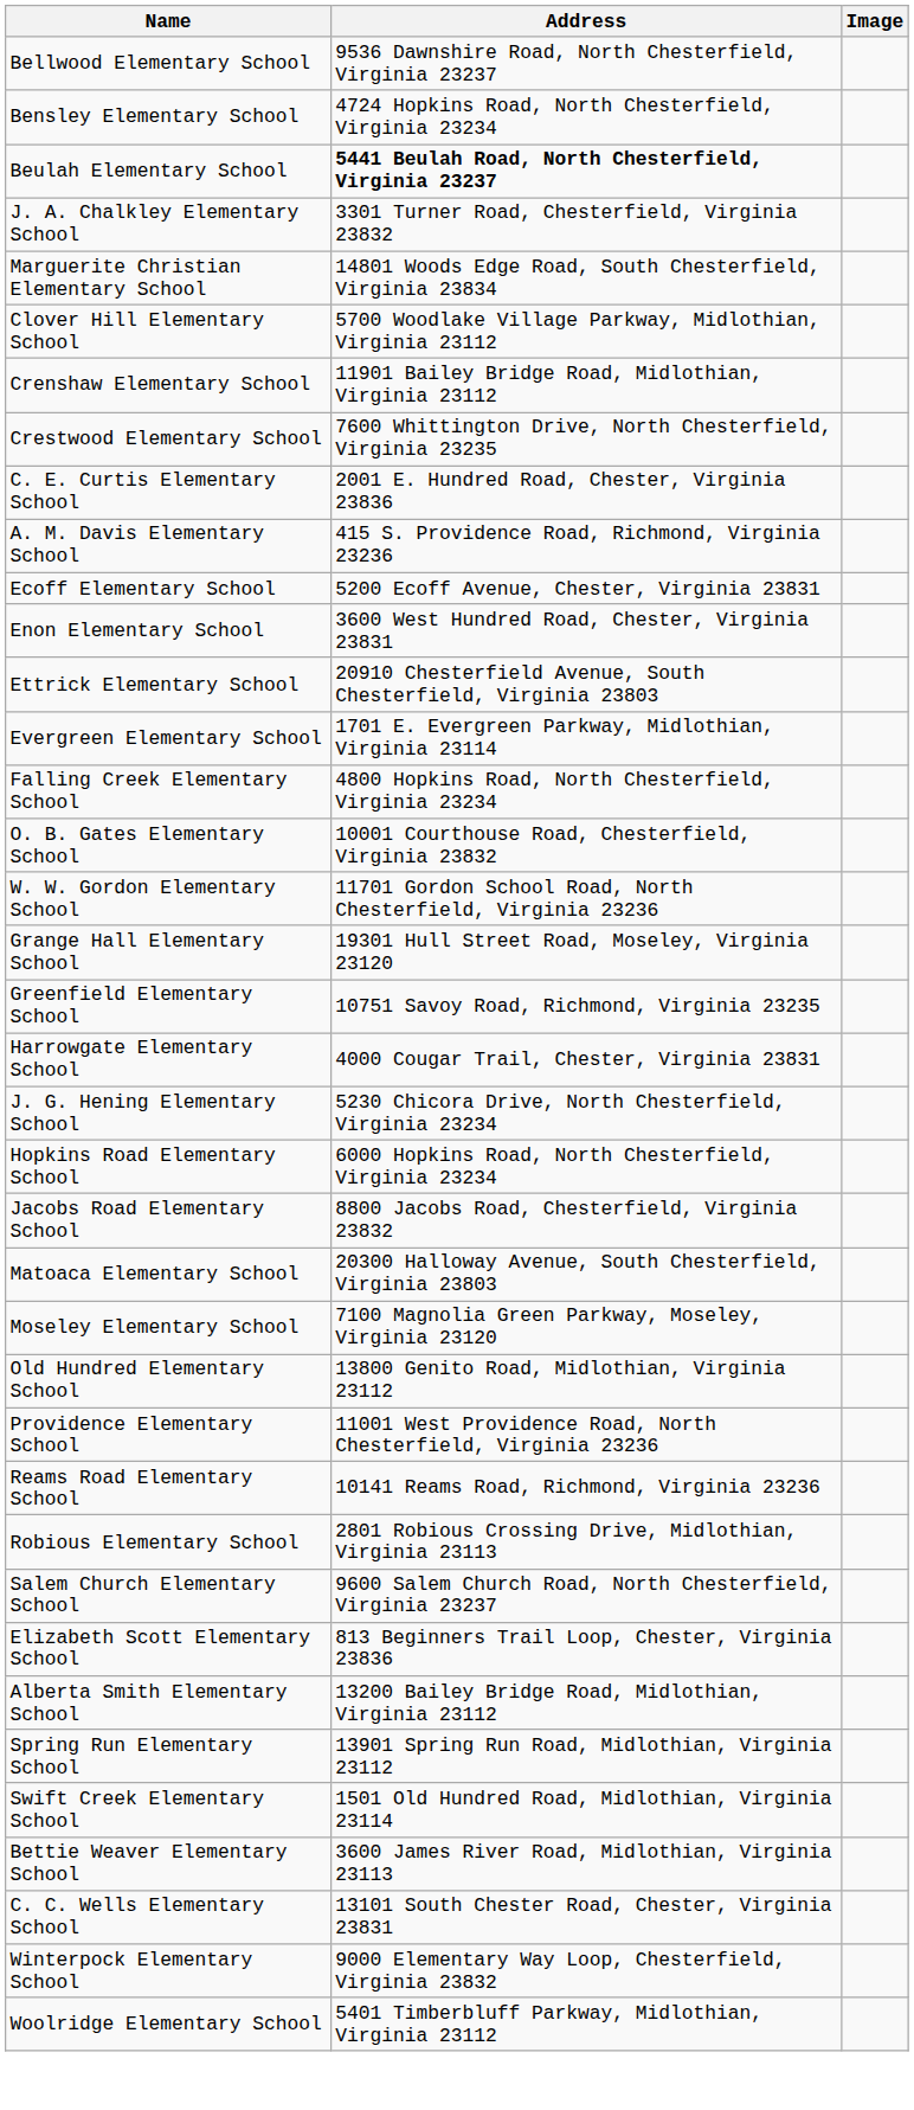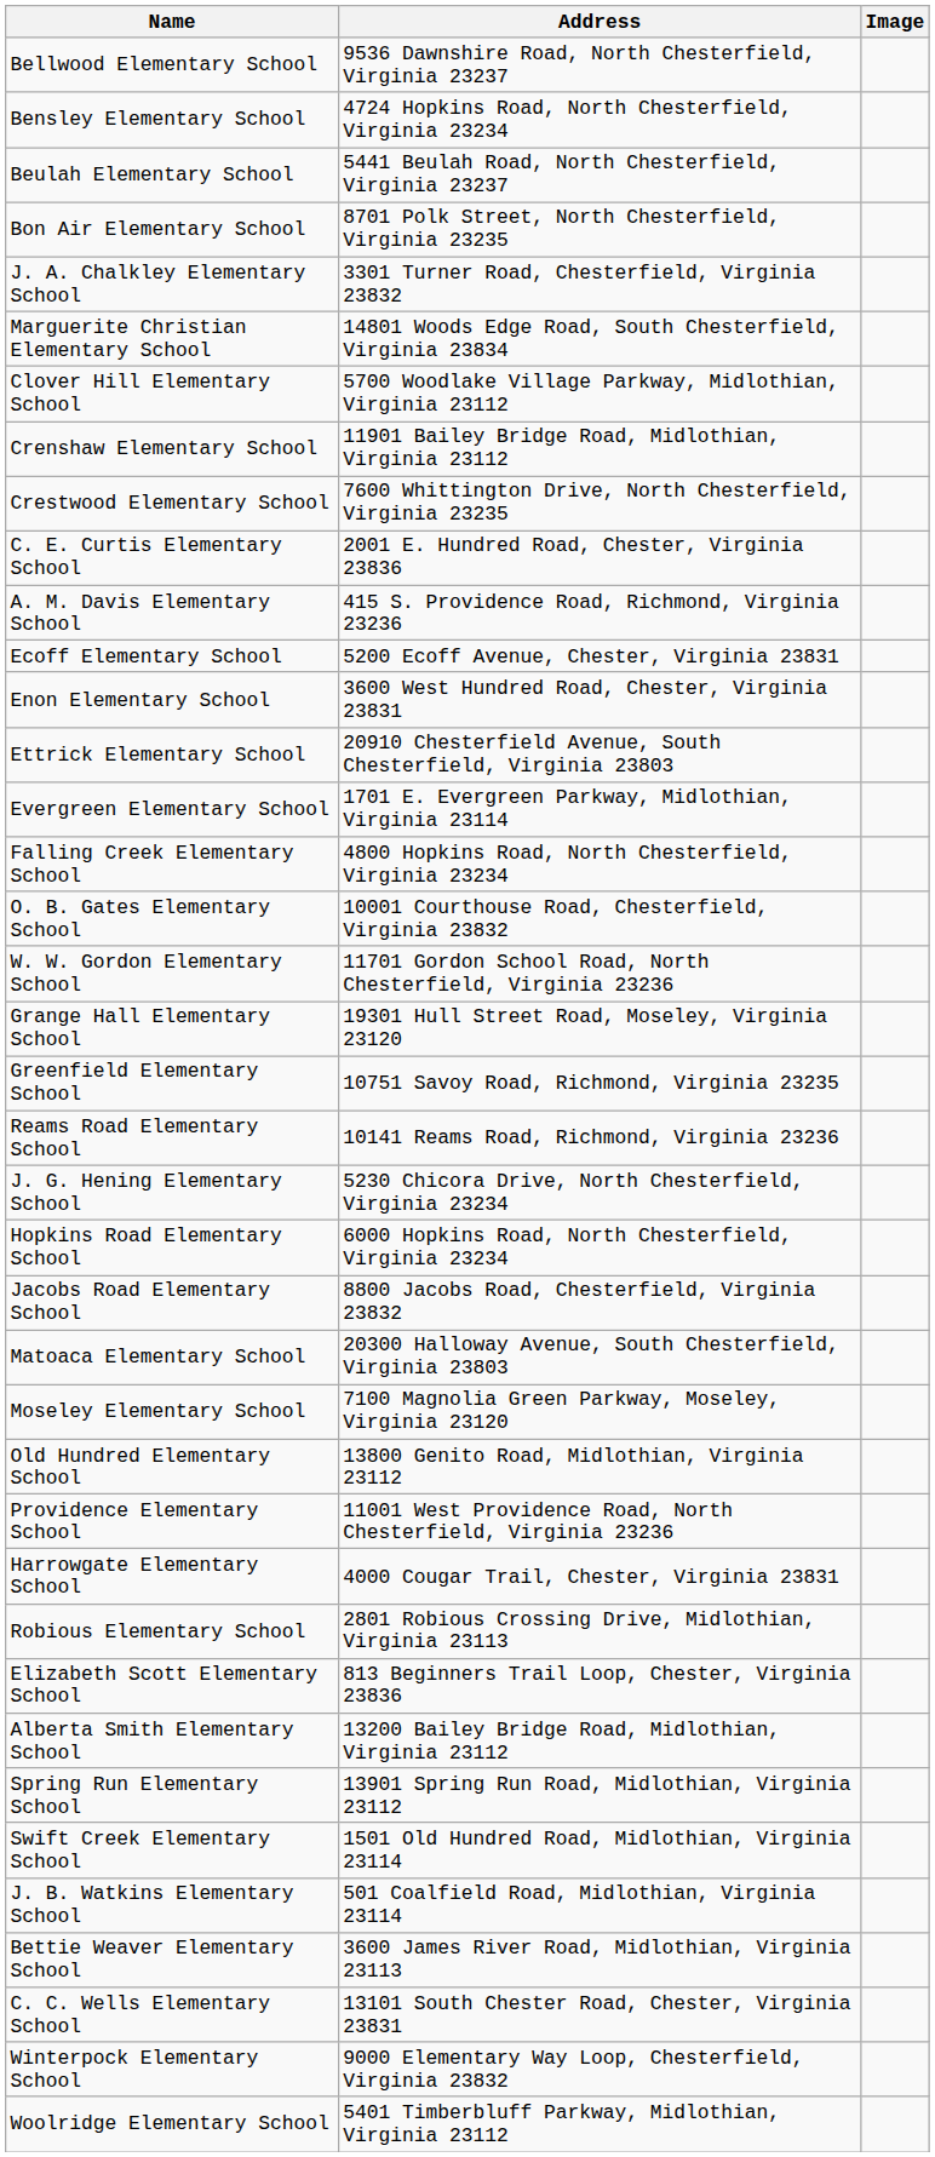 <table class="wikitable">
 <tr>
 <th>Name</th>
 <th>Address</th>
 <th>Image</th>
 </tr>
 <tr>
 <td>Bellwood Elementary School</td>
 <td>9536 Dawnshire Road, North Chesterfield, Virginia 23237</td>
 <td></td>
 </tr>
 <tr>
 <td>Bensley Elementary School</td>
 <td>4724 Hopkins Road, North Chesterfield, Virginia 23234</td>
 <td></td>
 </tr>
 <tr>
 <td>Beulah Elementary School</td>
-<td><strong>5441 Beulah Road, North Chesterfield, Virginia 23237</strong></td>
+<td>5441 Beulah Road, North Chesterfield, Virginia 23237</td>
+<td></td>
+</tr>
+<tr>
+<td>Bon Air Elementary School</td>
+<td>8701 Polk Street, North Chesterfield, Virginia 23235</td>
 <td></td>
 </tr>
 <tr>
 <td>J. A. Chalkley Elementary School</td>
 <td>3301 Turner Road, Chesterfield, Virginia 23832</td>
 <td></td>
 </tr>
 <tr>
 <td>Marguerite Christian Elementary School</td>
 <td>14801 Woods Edge Road, South Chesterfield, Virginia 23834</td>
 <td></td>
 </tr>
 <tr>
 <td>Clover Hill Elementary School</td>
 <td>5700 Woodlake Village Parkway, Midlothian, Virginia 23112</td>
 <td></td>
 </tr>
 <tr>
 <td>Crenshaw Elementary School</td>
 <td>11901 Bailey Bridge Road, Midlothian, Virginia 23112</td>
 <td></td>
 </tr>
 <tr>
 <td>Crestwood Elementary School</td>
 <td>7600 Whittington Drive, North Chesterfield, Virginia 23235</td>
 <td></td>
 </tr>
 <tr>
 <td>C. E. Curtis Elementary School</td>
 <td>2001 E. Hundred Road, Chester, Virginia 23836</td>
 <td></td>
 </tr>
 <tr>
 <td>A. M. Davis Elementary School</td>
 <td>415 S. Providence Road, Richmond, Virginia 23236</td>
 <td></td>
 </tr>
 <tr>
 <td>Ecoff Elementary School</td>
 <td>5200 Ecoff Avenue, Chester, Virginia 23831</td>
 <td></td>
 </tr>
 <tr>
 <td>Enon Elementary School</td>
 <td>3600 West Hundred Road, Chester, Virginia 23831</td>
 <td></td>
 </tr>
 <tr>
 <td>Ettrick Elementary School</td>
 <td>20910 Chesterfield Avenue, South Chesterfield, Virginia 23803</td>
 <td></td>
 </tr>
 <tr>
 <td>Evergreen Elementary School</td>
 <td>1701 E. Evergreen Parkway, Midlothian, Virginia 23114</td>
 <td></td>
 </tr>
 <tr>
 <td>Falling Creek Elementary School</td>
 <td>4800 Hopkins Road, North Chesterfield, Virginia 23234</td>
 <td></td>
 </tr>
 <tr>
 <td>O. B. Gates Elementary School</td>
 <td>10001 Courthouse Road, Chesterfield, Virginia 23832</td>
 <td></td>
 </tr>
 <tr>
 <td>W. W. Gordon Elementary School</td>
 <td>11701 Gordon School Road, North Chesterfield, Virginia 23236</td>
 <td></td>
 </tr>
 <tr>
 <td>Grange Hall Elementary School</td>
 <td>19301 Hull Street Road, Moseley, Virginia 23120</td>
 <td></td>
 </tr>
 <tr>
 <td>Greenfield Elementary School</td>
 <td>10751 Savoy Road, Richmond, Virginia 23235</td>
 <td></td>
 </tr>
 <tr>
-<td>Harrowgate Elementary School</td>
-<td>4000 Cougar Trail, Chester, Virginia 23831</td>
+<td>Reams Road Elementary School</td>
+<td>10141 Reams Road, Richmond, Virginia 23236</td>
 <td></td>
 </tr>
 <tr>
 <td>J. G. Hening Elementary School</td>
 <td>5230 Chicora Drive, North Chesterfield, Virginia 23234</td>
 <td></td>
 </tr>
 <tr>
 <td>Hopkins Road Elementary School</td>
 <td>6000 Hopkins Road, North Chesterfield, Virginia 23234</td>
 <td></td>
 </tr>
 <tr>
 <td>Jacobs Road Elementary School</td>
 <td>8800 Jacobs Road, Chesterfield, Virginia 23832</td>
 <td></td>
 </tr>
 <tr>
 <td>Matoaca Elementary School</td>
 <td>20300 Halloway Avenue, South Chesterfield, Virginia 23803</td>
 <td></td>
 </tr>
 <tr>
 <td>Moseley Elementary School</td>
 <td>7100 Magnolia Green Parkway, Moseley, Virginia 23120</td>
 <td></td>
 </tr>
 <tr>
 <td>Old Hundred Elementary School</td>
 <td>13800 Genito Road, Midlothian, Virginia 23112</td>
 <td></td>
 </tr>
 <tr>
 <td>Providence Elementary School</td>
 <td>11001 West Providence Road, North Chesterfield, Virginia 23236</td>
 <td></td>
 </tr>
 <tr>
-<td>Reams Road Elementary School</td>
-<td>10141 Reams Road, Richmond, Virginia 23236</td>
+<td>Harrowgate Elementary School</td>
+<td>4000 Cougar Trail, Chester, Virginia 23831</td>
 <td></td>
 </tr>
 <tr>
 <td>Robious Elementary School</td>
 <td>2801 Robious Crossing Drive, Midlothian, Virginia 23113</td>
-<td></td>
-</tr>
-<tr>
-<td>Salem Church Elementary School</td>
-<td>9600 Salem Church Road, North Chesterfield, Virginia 23237</td>
 <td></td>
 </tr>
 <tr>
 <td>Elizabeth Scott Elementary School</td>
 <td>813 Beginners Trail Loop, Chester, Virginia 23836</td>
 <td></td>
 </tr>
 <tr>
 <td>Alberta Smith Elementary School</td>
 <td>13200 Bailey Bridge Road, Midlothian, Virginia 23112</td>
 <td></td>
 </tr>
 <tr>
 <td>Spring Run Elementary School</td>
 <td>13901 Spring Run Road, Midlothian, Virginia 23112</td>
 <td></td>
 </tr>
 <tr>
 <td>Swift Creek Elementary School</td>
 <td>1501 Old Hundred Road, Midlothian, Virginia 23114</td>
 <td></td>
 </tr>
 <tr>
+<td>J. B. Watkins Elementary School</td>
+<td>501 Coalfield Road, Midlothian, Virginia 23114</td>
+<td></td>
+</tr>
+<tr>
 <td>Bettie Weaver Elementary School</td>
 <td>3600 James River Road, Midlothian, Virginia 23113</td>
 <td></td>
 </tr>
 <tr>
 <td>C. C. Wells Elementary School</td>
 <td>13101 South Chester Road, Chester, Virginia 23831</td>
 <td></td>
 </tr>
 <tr>
 <td>Winterpock Elementary School</td>
 <td>9000 Elementary Way Loop, Chesterfield, Virginia 23832</td>
 <td></td>
 </tr>
 <tr>
 <td>Woolridge Elementary School</td>
 <td>5401 Timberbluff Parkway, Midlothian, Virginia 23112</td>
 <td></td>
 </tr>
 </table>
